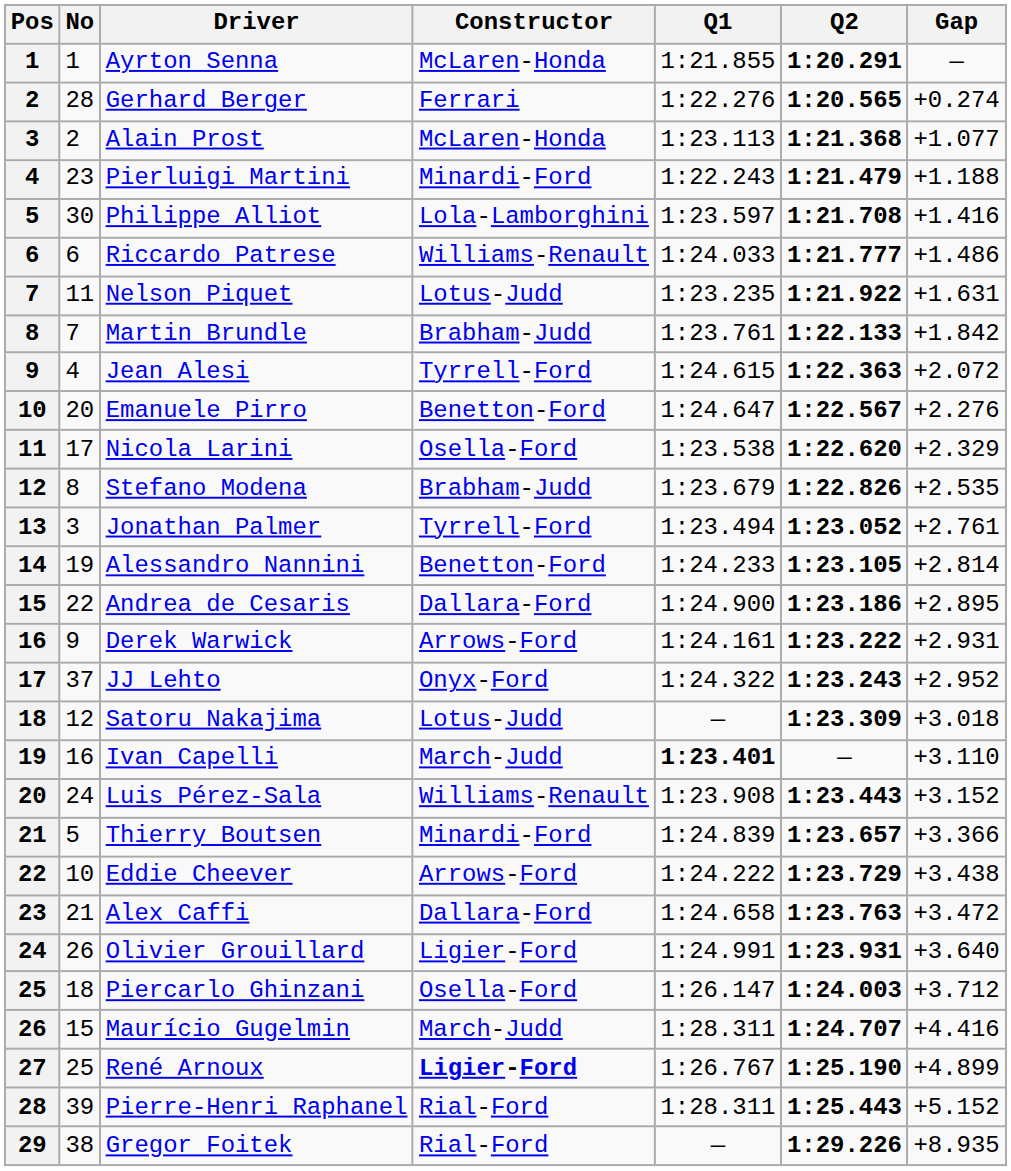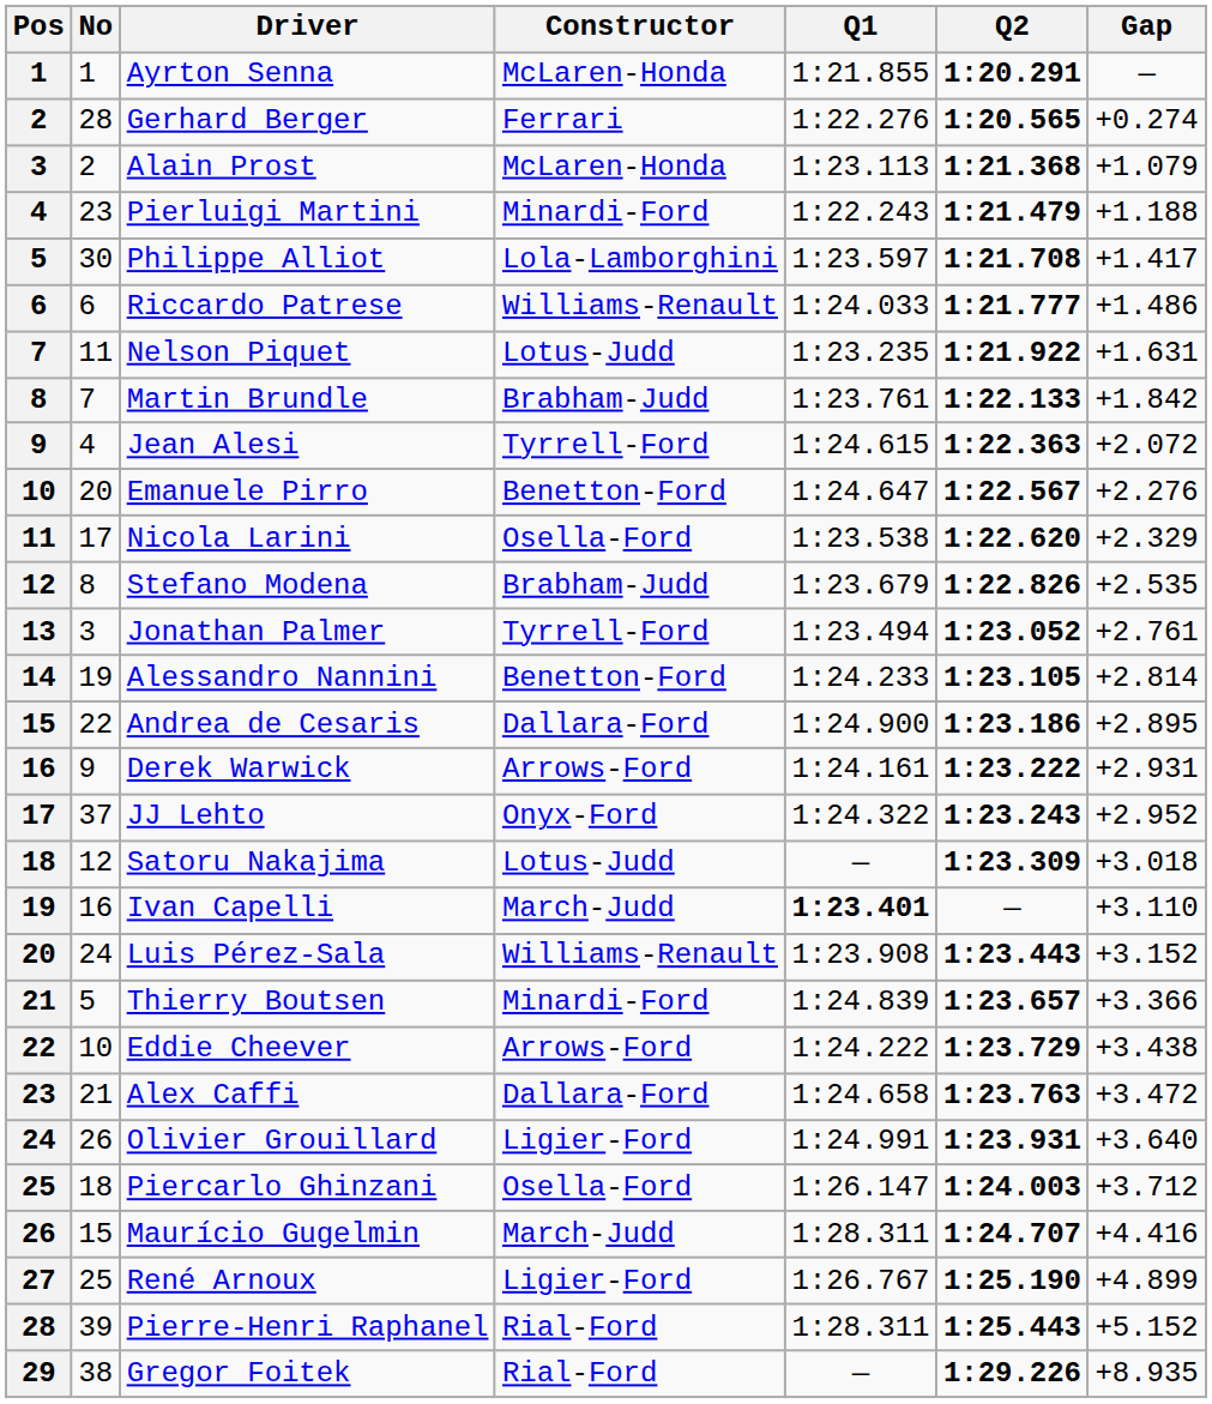 <table class="wikitable sortable" style="font-size: 95%;">
 <tr>
 <th>Pos</th>
 <th>No</th>
 <th>Driver</th>
 <th>Constructor</th>
 <th>Q1</th>
 <th>Q2</th>
 <th>Gap</th>
 </tr>
 <tr>
 <th>1</th>
 <td>1</td>
 <td> <a href='#'>Ayrton Senna</a></td>
 <td><a href='#'>McLaren</a>-<a href='#'>Honda</a></td>
 <td>1:21.855</td>
 <td><strong>1:20.291</strong></td>
 <td align="center">—</td>
 </tr>
 <tr>
 <th>2</th>
 <td>28</td>
 <td> <a href='#'>Gerhard Berger</a></td>
 <td><a href='#'>Ferrari</a></td>
 <td>1:22.276</td>
 <td><strong>1:20.565</strong></td>
 <td>+0.274</td>
 </tr>
 <tr>
 <th>3</th>
 <td>2</td>
 <td> <a href='#'>Alain Prost</a></td>
 <td><a href='#'>McLaren</a>-<a href='#'>Honda</a></td>
 <td>1:23.113</td>
 <td><strong>1:21.368</strong></td>
-<td>+1.077</td>
+<td>+1.079</td>
 </tr>
 <tr>
 <th>4</th>
 <td>23</td>
 <td> <a href='#'>Pierluigi Martini</a></td>
 <td><a href='#'>Minardi</a>-<a href='#'>Ford</a></td>
 <td>1:22.243</td>
 <td><strong>1:21.479</strong></td>
 <td>+1.188</td>
 </tr>
 <tr>
 <th>5</th>
 <td>30</td>
 <td> <a href='#'>Philippe Alliot</a></td>
 <td><a href='#'>Lola</a>-<a href='#'>Lamborghini</a></td>
 <td>1:23.597</td>
 <td><strong>1:21.708</strong></td>
-<td>+1.416</td>
+<td>+1.417</td>
 </tr>
 <tr>
 <th>6</th>
 <td>6</td>
 <td> <a href='#'>Riccardo Patrese</a></td>
 <td><a href='#'>Williams</a>-<a href='#'>Renault</a></td>
 <td>1:24.033</td>
 <td><strong>1:21.777</strong></td>
 <td>+1.486</td>
 </tr>
 <tr>
 <th>7</th>
 <td>11</td>
 <td> <a href='#'>Nelson Piquet</a></td>
 <td><a href='#'>Lotus</a>-<a href='#'>Judd</a></td>
 <td>1:23.235</td>
 <td><strong>1:21.922</strong></td>
 <td>+1.631</td>
 </tr>
 <tr>
 <th>8</th>
 <td>7</td>
 <td> <a href='#'>Martin Brundle</a></td>
 <td><a href='#'>Brabham</a>-<a href='#'>Judd</a></td>
 <td>1:23.761</td>
 <td><strong>1:22.133</strong></td>
 <td>+1.842</td>
 </tr>
 <tr>
 <th>9</th>
 <td>4</td>
 <td> <a href='#'>Jean Alesi</a></td>
 <td><a href='#'>Tyrrell</a>-<a href='#'>Ford</a></td>
 <td>1:24.615</td>
 <td><strong>1:22.363</strong></td>
 <td>+2.072</td>
 </tr>
 <tr>
 <th>10</th>
 <td>20</td>
 <td> <a href='#'>Emanuele Pirro</a></td>
 <td><a href='#'>Benetton</a>-<a href='#'>Ford</a></td>
 <td>1:24.647</td>
 <td><strong>1:22.567</strong></td>
 <td>+2.276</td>
 </tr>
 <tr>
 <th>11</th>
 <td>17</td>
 <td> <a href='#'>Nicola Larini</a></td>
 <td><a href='#'>Osella</a>-<a href='#'>Ford</a></td>
 <td>1:23.538</td>
 <td><strong>1:22.620</strong></td>
 <td>+2.329</td>
 </tr>
 <tr>
 <th>12</th>
 <td>8</td>
 <td> <a href='#'>Stefano Modena</a></td>
 <td><a href='#'>Brabham</a>-<a href='#'>Judd</a></td>
 <td>1:23.679</td>
 <td><strong>1:22.826</strong></td>
 <td>+2.535</td>
 </tr>
 <tr>
 <th>13</th>
 <td>3</td>
 <td> <a href='#'>Jonathan Palmer</a></td>
 <td><a href='#'>Tyrrell</a>-<a href='#'>Ford</a></td>
 <td>1:23.494</td>
 <td><strong>1:23.052</strong></td>
 <td>+2.761</td>
 </tr>
 <tr>
 <th>14</th>
 <td>19</td>
 <td> <a href='#'>Alessandro Nannini</a></td>
 <td><a href='#'>Benetton</a>-<a href='#'>Ford</a></td>
 <td>1:24.233</td>
 <td><strong>1:23.105</strong></td>
 <td>+2.814</td>
 </tr>
 <tr>
 <th>15</th>
 <td>22</td>
 <td> <a href='#'>Andrea de Cesaris</a></td>
 <td><a href='#'>Dallara</a>-<a href='#'>Ford</a></td>
 <td>1:24.900</td>
 <td><strong>1:23.186</strong></td>
 <td>+2.895</td>
 </tr>
 <tr>
 <th>16</th>
 <td>9</td>
 <td> <a href='#'>Derek Warwick</a></td>
 <td><a href='#'>Arrows</a>-<a href='#'>Ford</a></td>
 <td>1:24.161</td>
 <td><strong>1:23.222</strong></td>
 <td>+2.931</td>
 </tr>
 <tr>
 <th>17</th>
 <td>37</td>
 <td> <a href='#'>JJ Lehto</a></td>
 <td><a href='#'>Onyx</a>-<a href='#'>Ford</a></td>
 <td>1:24.322</td>
 <td><strong>1:23.243</strong></td>
 <td>+2.952</td>
 </tr>
 <tr>
 <th>18</th>
 <td>12</td>
 <td> <a href='#'>Satoru Nakajima</a></td>
 <td><a href='#'>Lotus</a>-<a href='#'>Judd</a></td>
 <td align="center">—</td>
 <td><strong>1:23.309</strong></td>
 <td>+3.018</td>
 </tr>
 <tr>
 <th>19</th>
 <td>16</td>
 <td> <a href='#'>Ivan Capelli</a></td>
 <td><a href='#'>March</a>-<a href='#'>Judd</a></td>
 <td><strong>1:23.401</strong></td>
 <td align="center">—</td>
 <td>+3.110</td>
 </tr>
 <tr>
 <th>20</th>
 <td>24</td>
 <td> <a href='#'>Luis Pérez-Sala</a></td>
 <td><a href='#'>Williams</a>-<a href='#'>Renault</a></td>
 <td>1:23.908</td>
 <td><strong>1:23.443</strong></td>
 <td>+3.152</td>
 </tr>
 <tr>
 <th>21</th>
 <td>5</td>
 <td> <a href='#'>Thierry Boutsen</a></td>
 <td><a href='#'>Minardi</a>-<a href='#'>Ford</a></td>
 <td>1:24.839</td>
 <td><strong>1:23.657</strong></td>
 <td>+3.366</td>
 </tr>
 <tr>
 <th>22</th>
 <td>10</td>
 <td> <a href='#'>Eddie Cheever</a></td>
 <td><a href='#'>Arrows</a>-<a href='#'>Ford</a></td>
 <td>1:24.222</td>
 <td><strong>1:23.729</strong></td>
 <td>+3.438</td>
 </tr>
 <tr>
 <th>23</th>
 <td>21</td>
 <td> <a href='#'>Alex Caffi</a></td>
 <td><a href='#'>Dallara</a>-<a href='#'>Ford</a></td>
 <td>1:24.658</td>
 <td><strong>1:23.763</strong></td>
 <td>+3.472</td>
 </tr>
 <tr>
 <th>24</th>
 <td>26</td>
 <td> <a href='#'>Olivier Grouillard</a></td>
 <td><a href='#'>Ligier</a>-<a href='#'>Ford</a></td>
 <td>1:24.991</td>
 <td><strong>1:23.931</strong></td>
 <td>+3.640</td>
 </tr>
 <tr>
 <th>25</th>
 <td>18</td>
 <td> <a href='#'>Piercarlo Ghinzani</a></td>
 <td><a href='#'>Osella</a>-<a href='#'>Ford</a></td>
 <td>1:26.147</td>
 <td><strong>1:24.003</strong></td>
 <td>+3.712</td>
 </tr>
 <tr>
 <th>26</th>
 <td>15</td>
 <td> <a href='#'>Maurício Gugelmin</a></td>
 <td><a href='#'>March</a>-<a href='#'>Judd</a></td>
 <td>1:28.311</td>
 <td><strong>1:24.707</strong></td>
 <td>+4.416</td>
 </tr>
 <tr>
 <th>27</th>
 <td>25</td>
 <td> <a href='#'>René Arnoux</a></td>
-<td><strong><a href='#'>Ligier</a>-<a href='#'>Ford</a></strong></td>
+<td><a href='#'>Ligier</a>-<a href='#'>Ford</a></td>
 <td>1:26.767</td>
 <td><strong>1:25.190</strong></td>
 <td>+4.899</td>
 </tr>
 <tr>
 <th>28</th>
 <td>39</td>
 <td> <a href='#'>Pierre-Henri Raphanel</a></td>
 <td><a href='#'>Rial</a>-<a href='#'>Ford</a></td>
 <td>1:28.311</td>
 <td><strong>1:25.443</strong></td>
 <td>+5.152</td>
 </tr>
 <tr>
 <th>29</th>
 <td>38</td>
 <td> <a href='#'>Gregor Foitek</a></td>
 <td><a href='#'>Rial</a>-<a href='#'>Ford</a></td>
 <td align="center">—</td>
 <td><strong>1:29.226</strong></td>
 <td>+8.935</td>
 </tr>
 </table>
